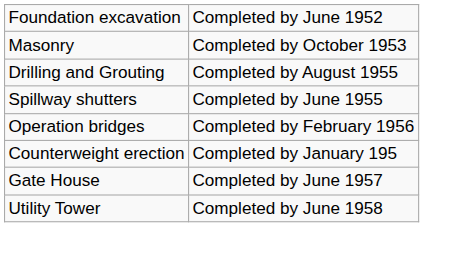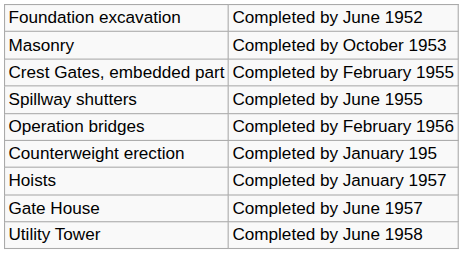 <table class="wikitable">
 <tr>
 <td>Foundation excavation</td>
 <td>Completed by June 1952</td>
 </tr>
 <tr>
 <td>Masonry</td>
 <td>Completed by October 1953</td>
 </tr>
 <tr>
-<td>Drilling and Grouting</td>
-<td>Completed by August 1955</td>
+<td>Crest Gates, embedded part</td>
+<td>Completed by February 1955</td>
 </tr>
 <tr>
 <td>Spillway shutters</td>
 <td>Completed by June 1955</td>
 </tr>
 <tr>
 <td>Operation bridges</td>
 <td>Completed by February 1956</td>
 </tr>
 <tr>
 <td>Counterweight erection</td>
 <td>Completed by January 195</td>
 </tr>
 <tr>
+<td>Hoists</td>
+<td>Completed by January 1957</td>
+</tr>
+<tr>
 <td>Gate House</td>
 <td>Completed by June 1957</td>
 </tr>
 <tr>
 <td>Utility Tower</td>
 <td>Completed by June 1958</td>
 </tr>
 </table>
